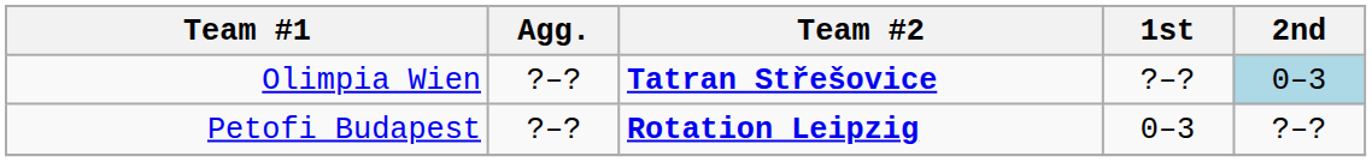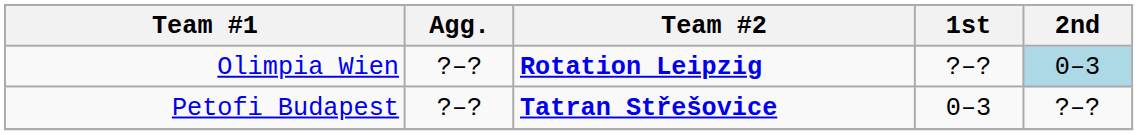 <table class=wikitable style="text-align:center">
 <tr>
 <th width=200>Team #1</th>
 <th width=50>Agg.</th>
 <th width=200>Team #2</th>
 <th width=50>1st</th>
 <th width=50>2nd</th>
 </tr>
 <tr>
 <td align=right><a href='#'>Olimpia Wien</a> </td>
 <td>?–?</td>
-<td align=left> <strong><a href='#'>Tatran Střešovice</a></strong></td>
+<td align=left> <strong><a href='#'>Rotation Leipzig</a></strong></td>
 <td align=center>?–?</td>
 <td align=center style="background: lightblue;">0–3</td>
 </tr>
 <tr>
 <td align=right><a href='#'>Petofi Budapest</a> </td>
 <td>?–?</td>
-<td align=left> <strong><a href='#'>Rotation Leipzig</a></strong></td>
+<td align=left> <strong><a href='#'>Tatran Střešovice</a></strong></td>
 <td align=center>0–3</td>
 <td align=center>?–?</td>
 </tr>
 <tr>
 </tr>
 </table>
